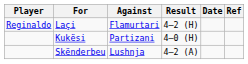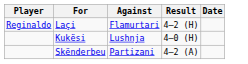 <table class="wikitable">
 <tr>
 <th>Player</th>
 <th>For</th>
 <th>Against</th>
 <th style="text-align:center">Result</th>
 <th>Date</th>
-<th>Ref</th>
 </tr>
 <tr>
 <td> <a href='#'>Reginaldo</a></td>
 <td><a href='#'>Laçi</a></td>
 <td><a href='#'>Flamurtari</a></td>
 <td>4–2 (H)</td>
 <td></td>
-<td></td>
 </tr>
 <tr>
 <td> </td>
 <td><a href='#'>Kukësi</a></td>
-<td><a href='#'>Partizani</a></td>
+<td><a href='#'>Lushnja</a></td>
 <td>4–0 (H)</td>
-<td></td>
 <td></td>
 </tr>
 <tr>
 <td> </td>
 <td><a href='#'>Skënderbeu</a></td>
-<td><a href='#'>Lushnja</a></td>
+<td><a href='#'>Partizani</a></td>
 <td>4–2 (A)</td>
-<td></td>
 <td></td>
 </tr>
 </table>
